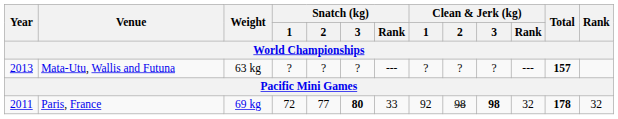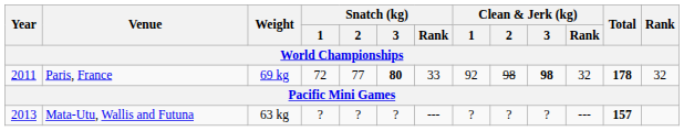 <table class = "wikitable" style="text-align:center;">
 <tr>
 <th rowspan=2 width=40>Year</th>
 <th rowspan=2 width=250>Venue</th>
 <th rowspan=2 width=60>Weight</th>
 <th colspan=4>Snatch (kg)</th>
 <th colspan=4>Clean & Jerk (kg)</th>
 <th rowspan=2 width=40>Total</th>
 <th rowspan=2 width=40>Rank</th>
 </tr>
 <tr>
 <th width=40>1</th>
 <th width=40>2</th>
 <th width=40>3</th>
 <th width=40>Rank</th>
 <th width=40>1</th>
 <th width=40>2</th>
 <th width=40>3</th>
 <th width=40>Rank</th>
 </tr>
 <tr>
 <th colspan=13><a href='#'>World Championships</a></th>
 </tr>
 <tr>
+<td><a href='#'>2011</a></td>
+<td align=left> <a href='#'>Paris</a>, <a href='#'>France</a></td>
+<td><a href='#'>69 kg</a></td>
+<td>72</td>
+<td>77</td>
+<td><strong>80</strong></td>
+<td>33</td>
+<td>92</td>
+<td><s> 98</s></td>
+<td><strong>98</strong></td>
+<td>32</td>
+<td><strong>178</strong></td>
+<td>32</td>
+</tr>
+<tr>
+<th colspan=13><a href='#'>Pacific Mini Games</a></th>
+</tr>
+<tr>
 <td><a href='#'>2013</a></td>
 <td align=left> <a href='#'>Mata-Utu</a>, <a href='#'>Wallis and Futuna</a></td>
 <td>63 kg</td>
 <td>?</td>
 <td>?</td>
 <td>?</td>
 <td>---</td>
 <td>?</td>
 <td>?</td>
 <td>?</td>
 <td>---</td>
 <td><strong>157</strong></td>
 <td></td>
 </tr>
-<tr>
-<th colspan=13><a href='#'>Pacific Mini Games</a></th>
-</tr>
-<tr>
-<td><a href='#'>2011</a></td>
-<td align=left> <a href='#'>Paris</a>, <a href='#'>France</a></td>
-<td><a href='#'>69 kg</a></td>
-<td>72</td>
-<td>77</td>
-<td><strong>80</strong></td>
-<td>33</td>
-<td>92</td>
-<td><s> 98</s></td>
-<td><strong>98</strong></td>
-<td>32</td>
-<td><strong>178</strong></td>
-<td>32</td>
-</tr>
 </table>
